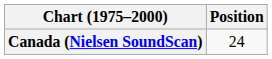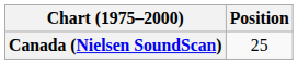 <table class="wikitable plainrowheaders" style="text-align:center">
 <tr>
 <th scope="col">Chart (1975–2000)</th>
 <th scope="col">Position</th>
 </tr>
 <tr>
 <th scope="row">Canada (<a href='#'>Nielsen SoundScan</a>)</th>
-<td>24</td>
+<td>25</td>
 </tr>
 </table>
